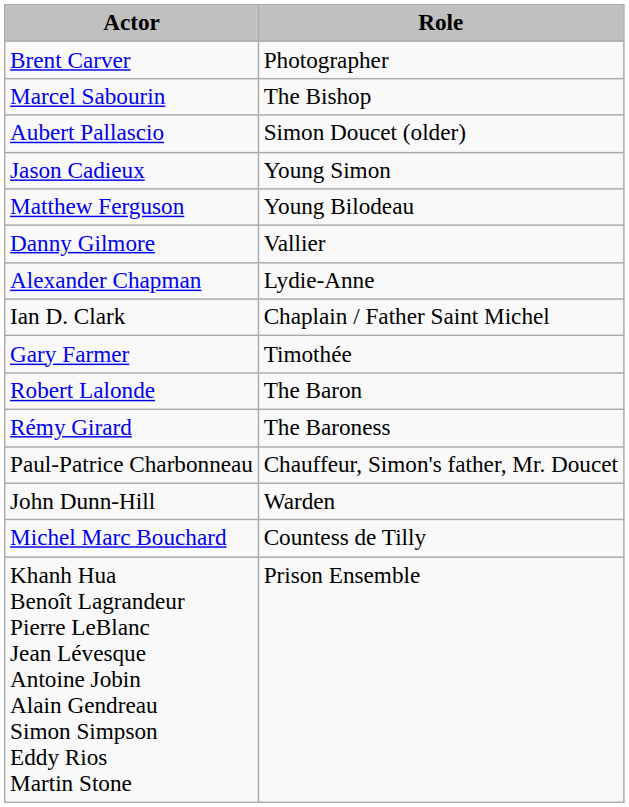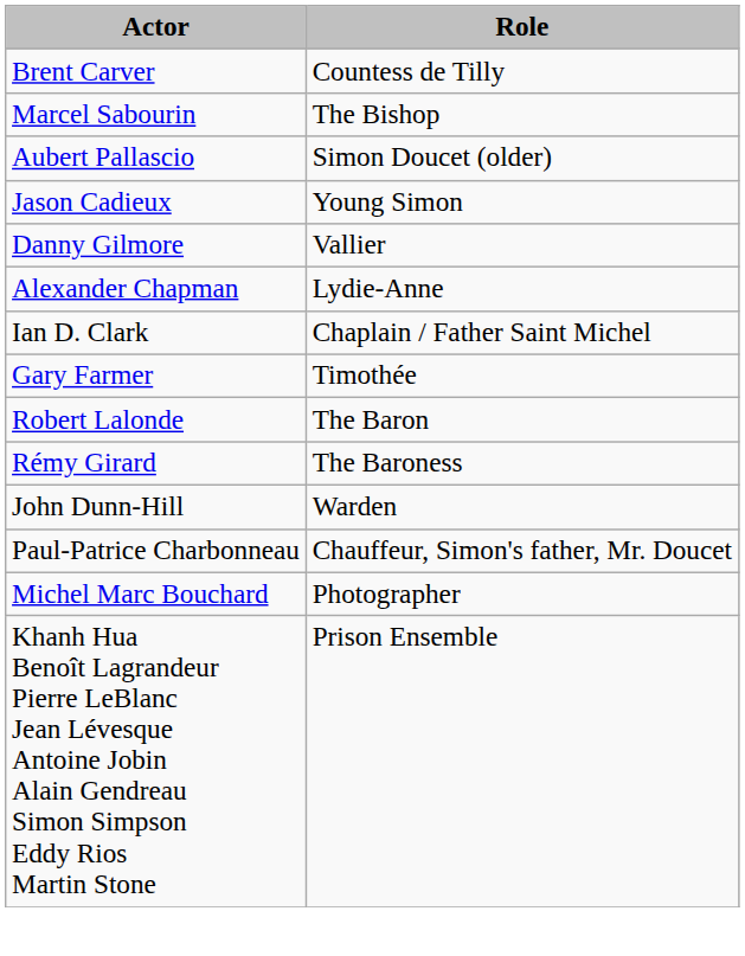 <table class="wikitable">
 <tr>
 <th style="background-color:silver;">Actor</th>
 <th style="background-color:silver;">Role</th>
 </tr>
 <tr>
 <td><a href='#'>Brent Carver</a></td>
-<td>Photographer</td>
+<td>Countess de Tilly</td>
 </tr>
 <tr>
 <td><a href='#'>Marcel Sabourin</a></td>
 <td>The Bishop</td>
 </tr>
 <tr>
 <td><a href='#'>Aubert Pallascio</a></td>
 <td>Simon Doucet (older)</td>
 </tr>
 <tr>
 <td><a href='#'>Jason Cadieux</a></td>
 <td>Young Simon</td>
-</tr>
-<tr>
-<td><a href='#'>Matthew Ferguson</a></td>
-<td>Young Bilodeau</td>
 </tr>
 <tr>
 <td><a href='#'>Danny Gilmore</a></td>
 <td>Vallier</td>
 </tr>
 <tr>
 <td><a href='#'>Alexander Chapman</a></td>
 <td>Lydie-Anne</td>
 </tr>
 <tr>
 <td>Ian D. Clark</td>
 <td>Chaplain / Father Saint Michel</td>
 </tr>
 <tr>
 <td><a href='#'>Gary Farmer</a></td>
 <td>Timothée</td>
 </tr>
 <tr>
 <td><a href='#'>Robert Lalonde</a></td>
 <td>The Baron</td>
 </tr>
 <tr>
 <td><a href='#'>Rémy Girard</a></td>
 <td>The Baroness</td>
 </tr>
 <tr>
+<td>John Dunn-Hill</td>
+<td>Warden</td>
+</tr>
+<tr>
 <td>Paul-Patrice Charbonneau</td>
 <td>Chauffeur, Simon's father, Mr. Doucet</td>
 </tr>
 <tr>
-<td>John Dunn-Hill</td>
-<td>Warden</td>
-</tr>
-<tr>
 <td><a href='#'>Michel Marc Bouchard</a></td>
-<td>Countess de Tilly</td>
+<td>Photographer</td>
 </tr>
 <tr valign="top">
 <td>Khanh Hua <br> Benoît Lagrandeur <br> Pierre LeBlanc <br> Jean Lévesque <br> Antoine Jobin <br> Alain Gendreau <br> Simon Simpson <br> Eddy Rios <br> Martin Stone</td>
 <td>Prison Ensemble</td>
 </tr>
 </table>
